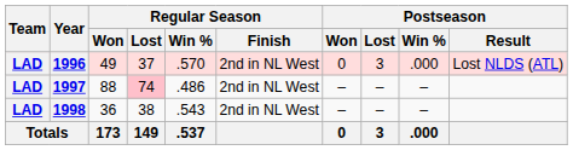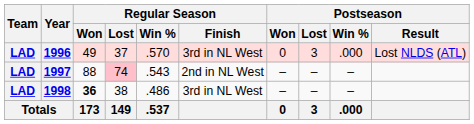 <table class="wikitable" style="font-size: 95%; text-align:center;">
 <tr>
 <th rowspan="2">Team</th>
 <th rowspan="2">Year</th>
 <th colspan="4">Regular Season</th>
 <th colspan="4">Postseason</th>
 </tr>
 <tr>
 <th>Won</th>
 <th>Lost</th>
 <th>Win %</th>
 <th>Finish</th>
 <th>Won</th>
 <th>Lost</th>
 <th>Win %</th>
 <th>Result</th>
 </tr>
 <tr style="background:#fdd;">
 <th><a href='#'>LAD</a></th>
 <th><a href='#'>1996</a></th>
 <td>49</td>
 <td>37</td>
 <td>.570</td>
-<td>2nd in NL West</td>
+<td>3rd in NL West</td>
 <td>0</td>
 <td>3</td>
 <td>.000</td>
 <td>Lost <a href='#'>NLDS</a> (<a href='#'>ATL</a>)</td>
 </tr>
 <tr>
 <th><a href='#'>LAD</a></th>
 <th><a href='#'>1997</a></th>
 <td>88</td>
 <td style="background: pink;">74</td>
-<td>.486</td>
+<td>.543</td>
 <td>2nd in NL West</td>
 <td>–</td>
 <td>–</td>
 <td>–</td>
 <td></td>
 </tr>
 <tr>
 <th><a href='#'>LAD</a></th>
 <th><a href='#'>1998</a></th>
-<td>36</td>
+<td><strong>36</strong></td>
 <td>38</td>
-<td>.543</td>
-<td>2nd in NL West</td>
+<td>.486</td>
+<td>3rd in NL West</td>
 <td>–</td>
 <td>–</td>
 <td>–</td>
 <td></td>
 </tr>
 <tr>
 <th colspan="2">Totals</th>
 <th>173</th>
 <th>149</th>
 <th>.537</th>
 <th></th>
 <th>0</th>
 <th>3</th>
 <th>.000</th>
 <th></th>
 </tr>
 </table>
